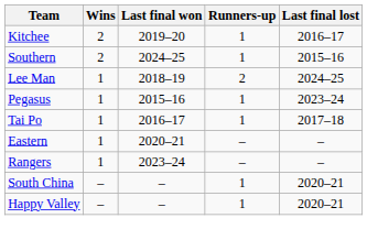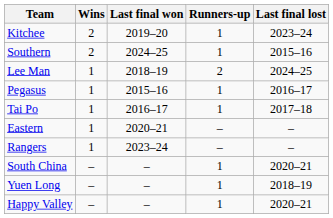 <table class="wikitable sortable" style="text-align: center;">
 <tr>
 <th>Team</th>
 <th>Wins</th>
 <th>Last final won</th>
 <th>Runners-up</th>
 <th>Last final lost</th>
 </tr>
 <tr>
 <td align=left><a href='#'>Kitchee</a></td>
 <td>2</td>
 <td>2019–20</td>
 <td>1</td>
-<td>2016–17</td>
+<td>2023–24</td>
 </tr>
 <tr>
 <td align=left><a href='#'>Southern</a></td>
 <td>2</td>
 <td>2024–25</td>
 <td>1</td>
 <td>2015–16</td>
 </tr>
 <tr>
 <td align=left><a href='#'>Lee Man</a></td>
 <td>1</td>
 <td>2018–19</td>
 <td>2</td>
 <td>2024–25</td>
 </tr>
 <tr>
 <td align=left><a href='#'>Pegasus</a></td>
 <td>1</td>
 <td>2015–16</td>
 <td>1</td>
-<td>2023–24</td>
+<td>2016–17</td>
 </tr>
 <tr>
 <td align=left><a href='#'>Tai Po</a></td>
 <td>1</td>
 <td>2016–17</td>
 <td>1</td>
 <td>2017–18</td>
 </tr>
 <tr>
 <td align=left><a href='#'>Eastern</a></td>
 <td>1</td>
 <td>2020–21</td>
 <td>–</td>
 <td>–</td>
 </tr>
 <tr>
 <td align=left><a href='#'>Rangers</a></td>
 <td>1</td>
 <td>2023–24</td>
 <td>–</td>
 <td>–</td>
 </tr>
 <tr>
 <td align=left><a href='#'>South China</a></td>
 <td>–</td>
 <td>–</td>
 <td>1</td>
 <td>2020–21</td>
 </tr>
 <tr>
+<td align=left><a href='#'>Yuen Long</a></td>
+<td>–</td>
+<td>–</td>
+<td>1</td>
+<td>2018–19</td>
+</tr>
+<tr>
 <td align=left><a href='#'>Happy Valley</a></td>
 <td>–</td>
 <td>–</td>
 <td>1</td>
 <td>2020–21</td>
 </tr>
 </table>
